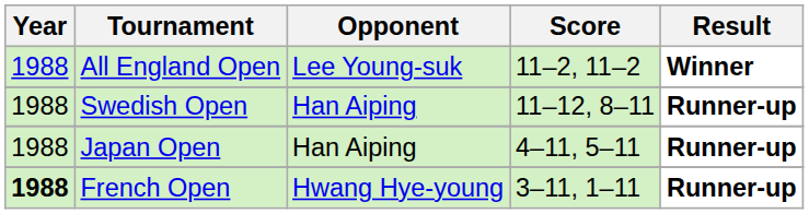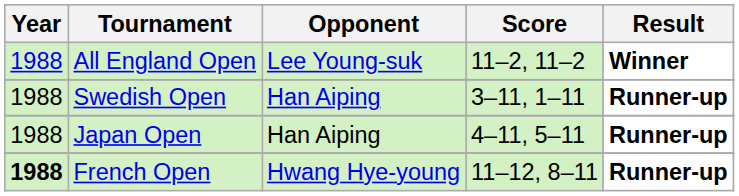 <table class="sortable wikitable" style="font-size: 90%;">
 <tr>
 <th>Year</th>
 <th>Tournament</th>
 <th>Opponent</th>
 <th>Score</th>
 <th>Result</th>
 </tr>
 <tr style="background:#D4F1C5">
 <td align="center"><a href='#'>1988</a></td>
 <td align="left"><a href='#'>All England Open</a></td>
 <td align="left"> <a href='#'>Lee Young-suk</a></td>
 <td align="left">11–2, 11–2</td>
 <td style="text-align:left; background:white"> <strong>Winner</strong></td>
 </tr>
 <tr>
 </tr>
 <tr style="background:#D4F1C5">
 <td align="center">1988</td>
 <td align="left"><a href='#'>Swedish Open</a></td>
 <td align="left"> <a href='#'>Han Aiping</a></td>
-<td align="left">11–12, 8–11</td>
+<td align="left">3–11, 1–11</td>
 <td style="text-align:left; background:white"> <strong>Runner-up</strong></td>
 </tr>
 <tr>
 </tr>
 <tr style="background:#D4F1C5">
 <td align="center">1988</td>
 <td align="left"><a href='#'>Japan Open</a></td>
 <td align="left"> Han Aiping</td>
 <td align="left">4–11, 5–11</td>
 <td style="text-align:left; background:white"> <strong>Runner-up</strong></td>
 </tr>
 <tr>
 </tr>
 <tr style="background:#D4F1C5">
 <td align="center"><strong>1988</strong></td>
 <td align="left"><a href='#'>French Open</a></td>
 <td align="left"> <a href='#'>Hwang Hye-young</a></td>
-<td align="left">3–11, 1–11</td>
+<td align="left">11–12, 8–11</td>
 <td style="text-align:left; background:white"> <strong>Runner-up</strong></td>
 </tr>
 </table>
